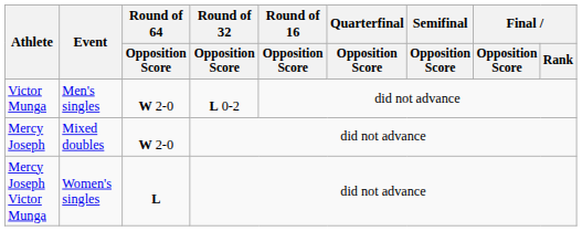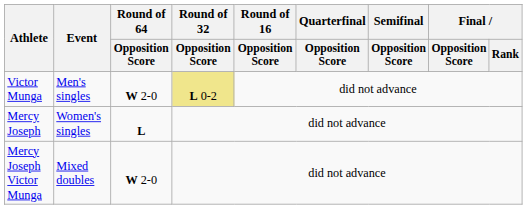 <table class=wikitable style="font-size:90%">
 <tr>
 <th rowspan=2>Athlete</th>
 <th rowspan=2>Event</th>
 <th>Round of 64</th>
 <th>Round of 32</th>
 <th>Round of 16</th>
 <th>Quarterfinal</th>
 <th>Semifinal</th>
 <th colspan=2>Final / </th>
 </tr>
 <tr style="font-size:95%">
 <th>Opposition<br>Score</th>
 <th>Opposition<br>Score</th>
 <th>Opposition<br>Score</th>
 <th>Opposition<br>Score</th>
 <th>Opposition<br>Score</th>
 <th>Opposition<br>Score</th>
 <th>Rank</th>
 </tr>
 <tr align=center>
 <td align=left><a href='#'>Victor Munga</a></td>
 <td align=left><a href='#'>Men's singles</a></td>
 <td><br> <strong>W</strong> 2-0</td>
-<td><br> <strong>L</strong> 0-2</td>
+<td style="background: khaki;"><br> <strong>L</strong> 0-2</td>
 <td Colspan=5>did not advance</td>
 </tr>
 <tr align=center>
 <td align=left><a href='#'>Mercy Joseph</a></td>
+<td align=left><a href='#'>Women's singles</a></td>
+<td><br> <strong>L</strong> </td>
+<td Colspan=6>did not advance</td>
+</tr>
+<tr align=center>
+<td align=left><a href='#'>Mercy Joseph</a><br><a href='#'>Victor Munga</a></td>
 <td align=left><a href='#'>Mixed doubles</a></td>
 <td><br> <strong>W</strong> 2-0</td>
 <td Colspan=6>did not advance</td>
 </tr>
-<tr align=center>
-<td align=left><a href='#'>Mercy Joseph</a><br><a href='#'>Victor Munga</a></td>
-<td align=left><a href='#'>Women's singles</a></td>
-<td><br> <strong>L</strong> </td>
-<td Colspan=6>did not advance</td>
-</tr>
 </table>
